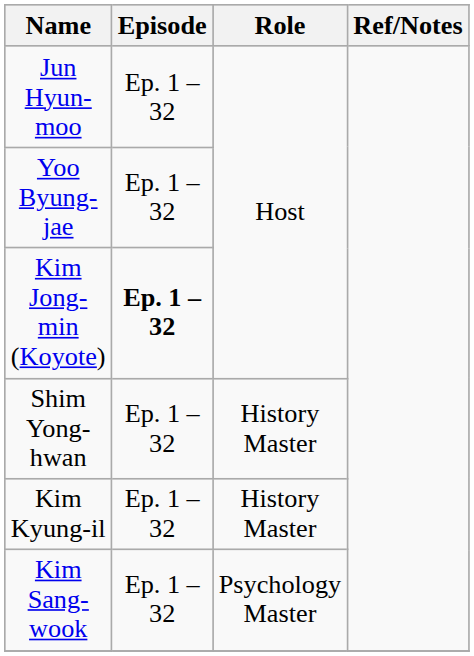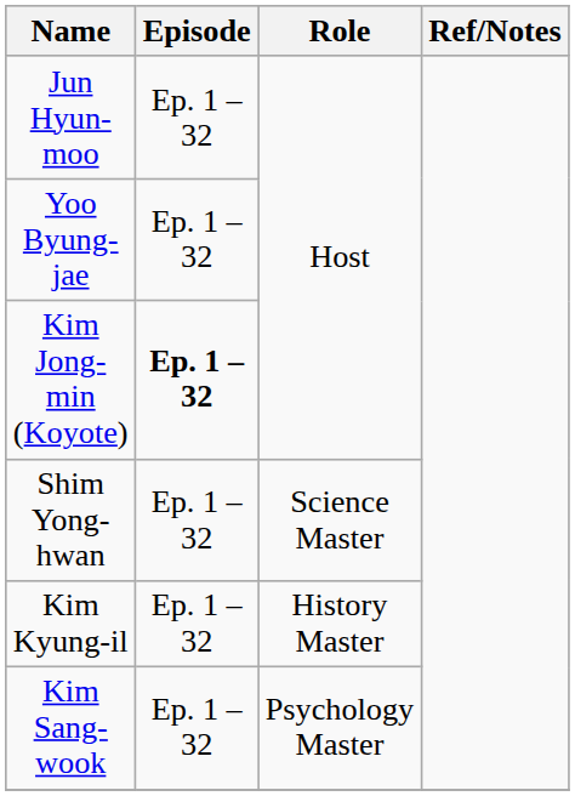 <table class=wikitable style=text-align:center;width:30%>
 <tr>
 <th width=10%>Name</th>
 <th width=5%>Episode</th>
 <th width=10%>Role</th>
 <th width=5%>Ref/Notes</th>
 </tr>
 <tr>
 <td><a href='#'>Jun Hyun-moo</a></td>
 <td>Ep. 1 – 32</td>
 <td rowspan=3>Host</td>
 <td rowspan=6></td>
 </tr>
 <tr>
 <td><a href='#'>Yoo Byung-jae</a></td>
 <td>Ep. 1 – 32</td>
 </tr>
 <tr>
 <td><a href='#'>Kim Jong-min</a> (<a href='#'>Koyote</a>)</td>
 <td><strong>Ep. 1 – 32</strong></td>
 </tr>
 <tr>
 <td>Shim Yong-hwan</td>
 <td>Ep. 1 – 32</td>
-<td>History Master</td>
+<td>Science Master</td>
 </tr>
 <tr>
 <td>Kim Kyung-il</td>
 <td>Ep. 1 – 32</td>
 <td>History Master</td>
 </tr>
 <tr>
 <td><a href='#'>Kim Sang-wook</a></td>
 <td>Ep. 1 – 32</td>
 <td>Psychology Master</td>
 </tr>
 <tr>
 </tr>
 </table>
